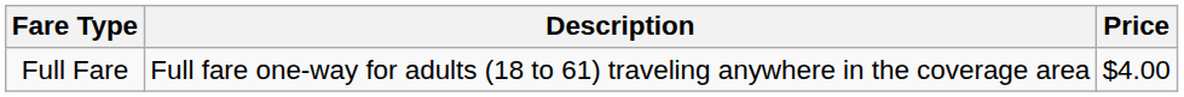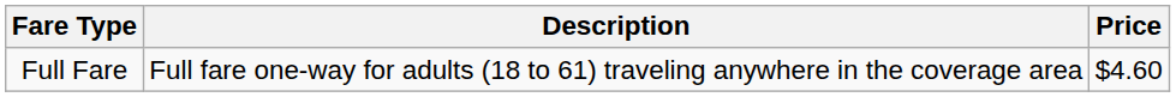 <table border="1" cellspacing="0" cellpadding="3" style="text-align: center" class="wikitable">
 <tr>
 <th>Fare Type</th>
 <th>Description</th>
 <th>Price</th>
 </tr>
 <tr>
 <td>Full Fare</td>
 <td>Full fare one-way for adults (18 to 61) traveling anywhere in the coverage area</td>
-<td>$4.00</td>
+<td>$4.60</td>
 </tr>
 </table>
